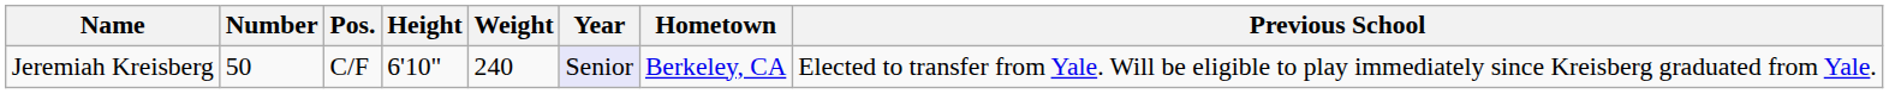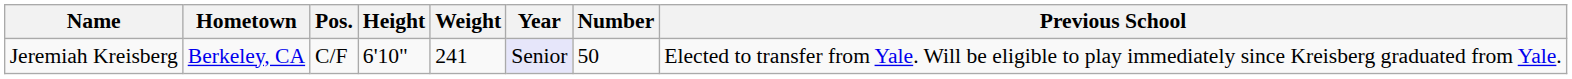 <table class="wikitable sortable" border="1">
 <tr>
 <th>Name</th>
-<th>Number</th>
+<th>Hometown</th>
 <th>Pos.</th>
 <th>Height</th>
 <th>Weight</th>
 <th>Year</th>
-<th>Hometown</th>
+<th>Number</th>
 <th class="unsortable">Previous School</th>
 </tr>
 <tr>
 <td sortname>Jeremiah Kreisberg</td>
-<td>50</td>
+<td><a href='#'>Berkeley, CA</a></td>
 <td>C/F</td>
 <td>6'10"</td>
-<td>240</td>
+<td>241</td>
 <td style="background: lavender;">Senior</td>
-<td><a href='#'>Berkeley, CA</a></td>
+<td>50</td>
 <td>Elected to transfer from <a href='#'>Yale</a>. Will be eligible to play immediately since Kreisberg graduated from <a href='#'>Yale</a>.</td>
 </tr>
 </table>
